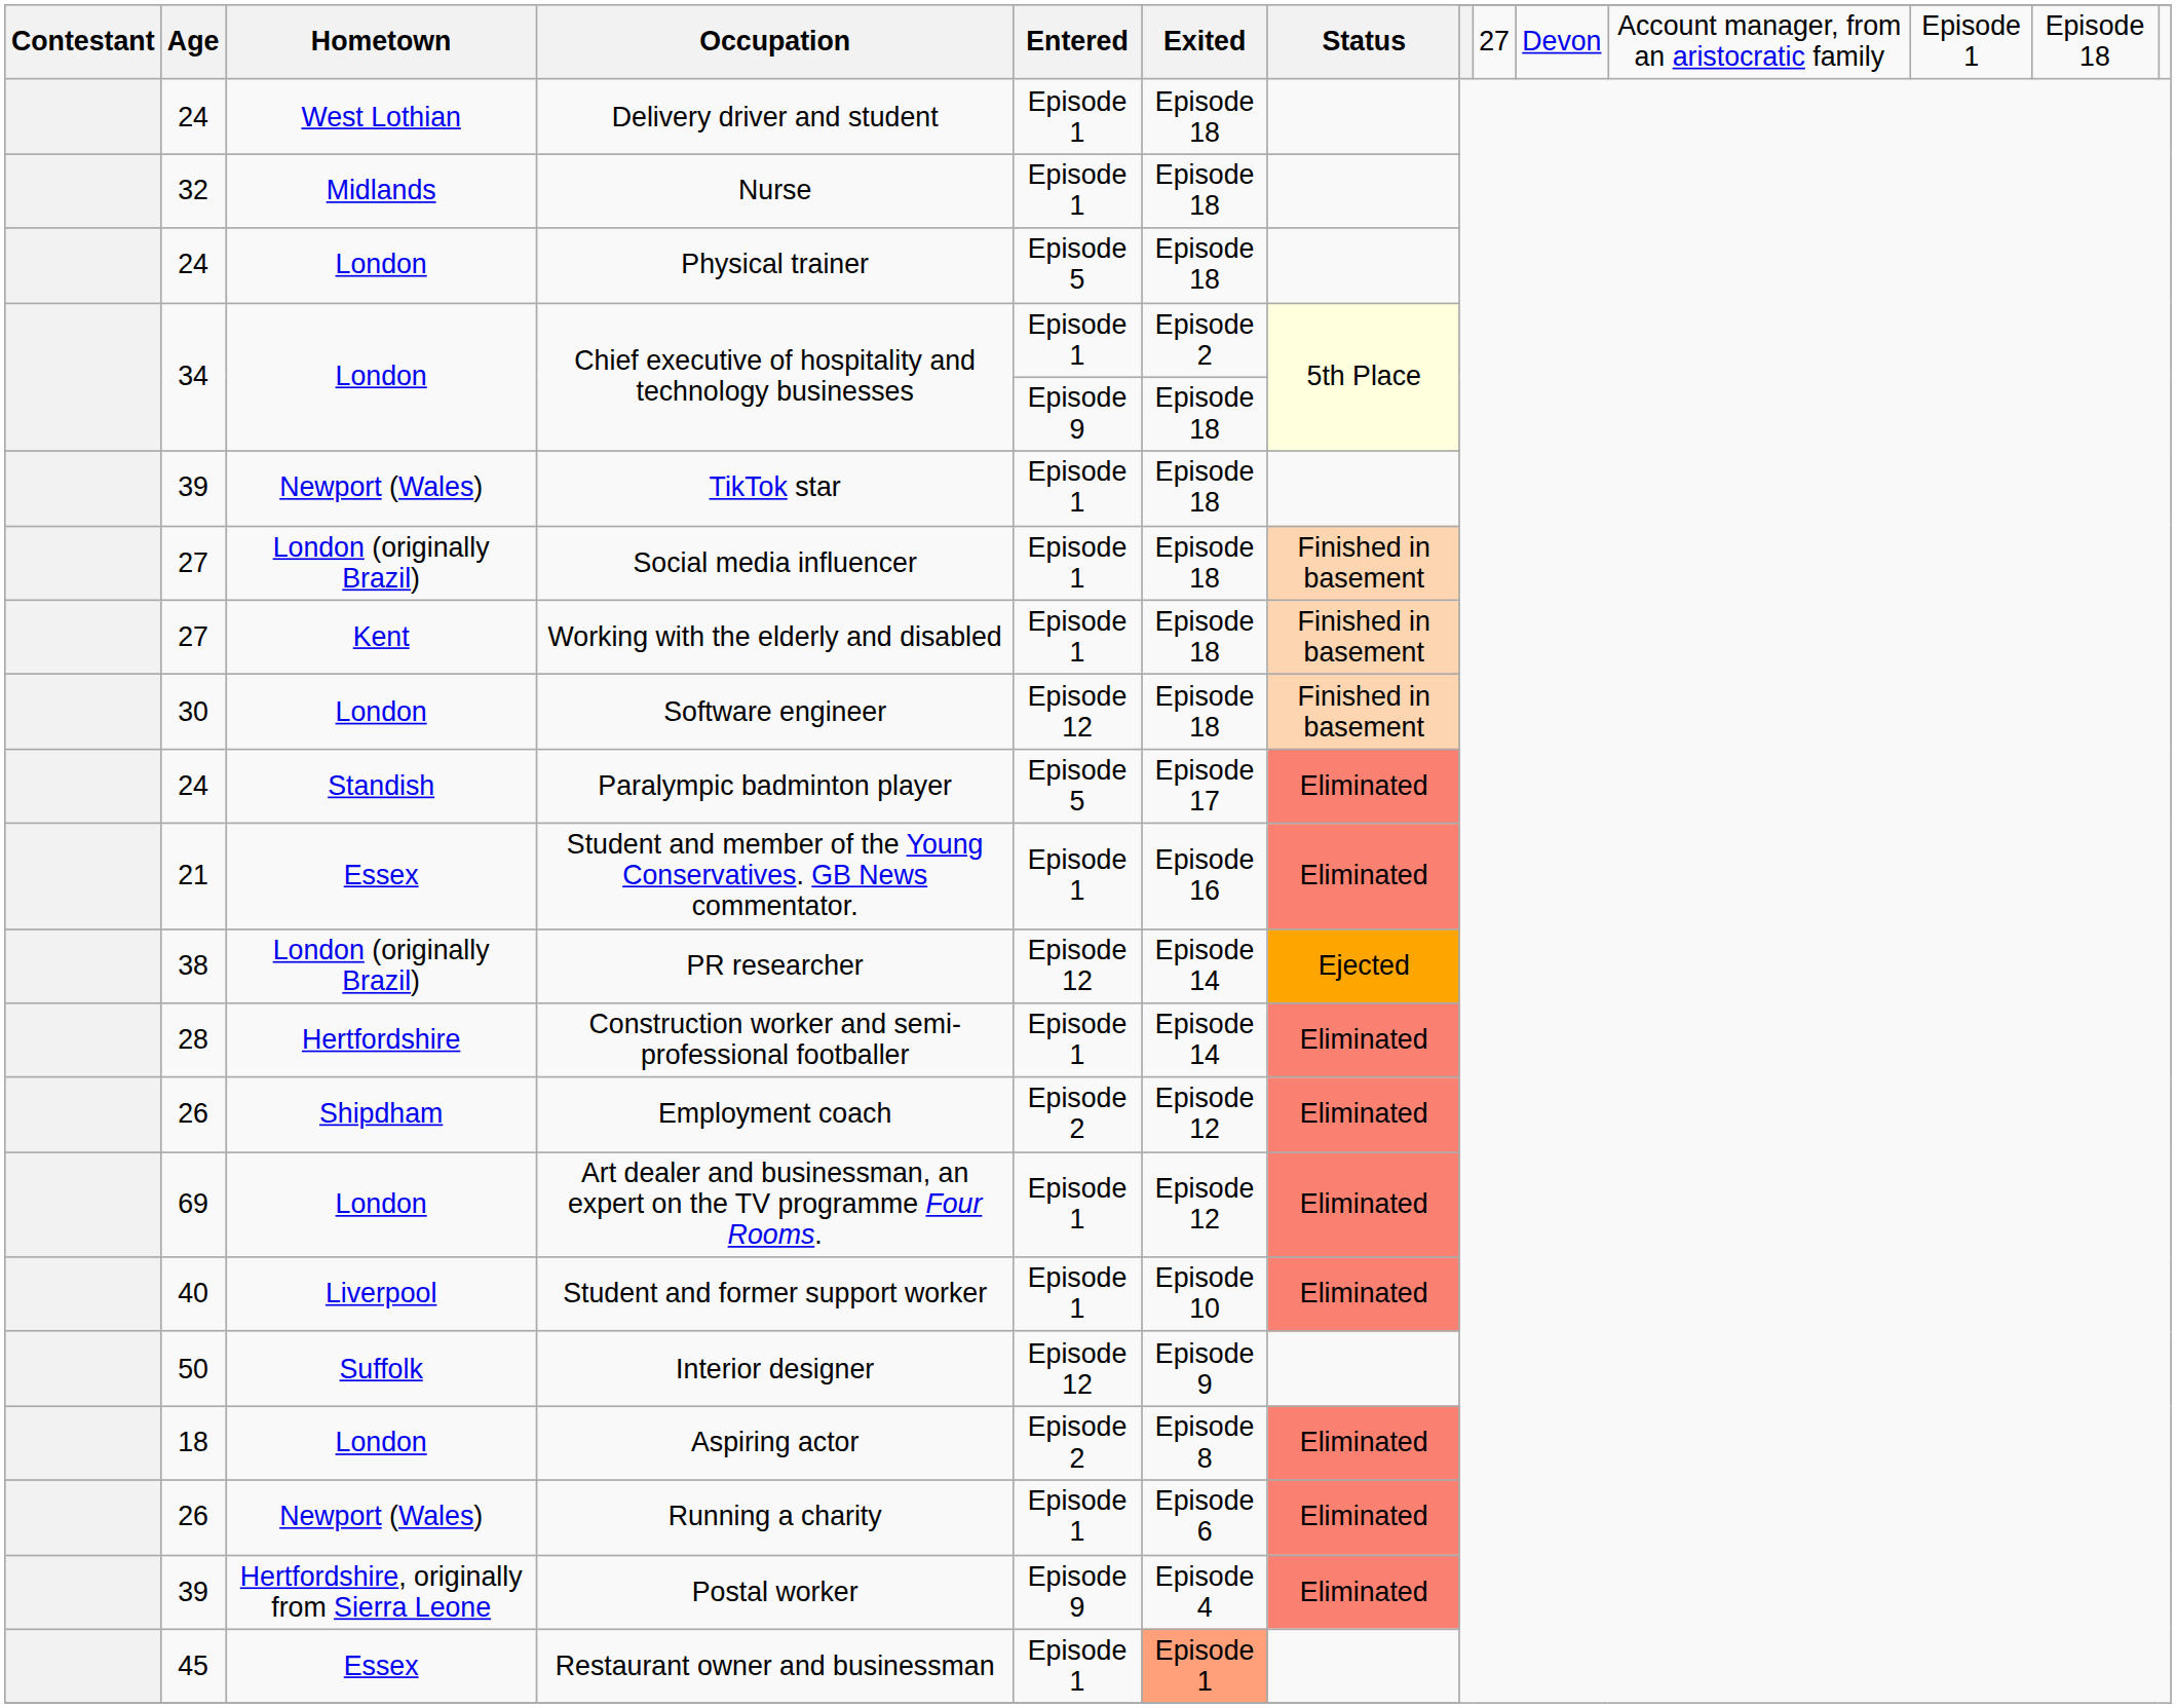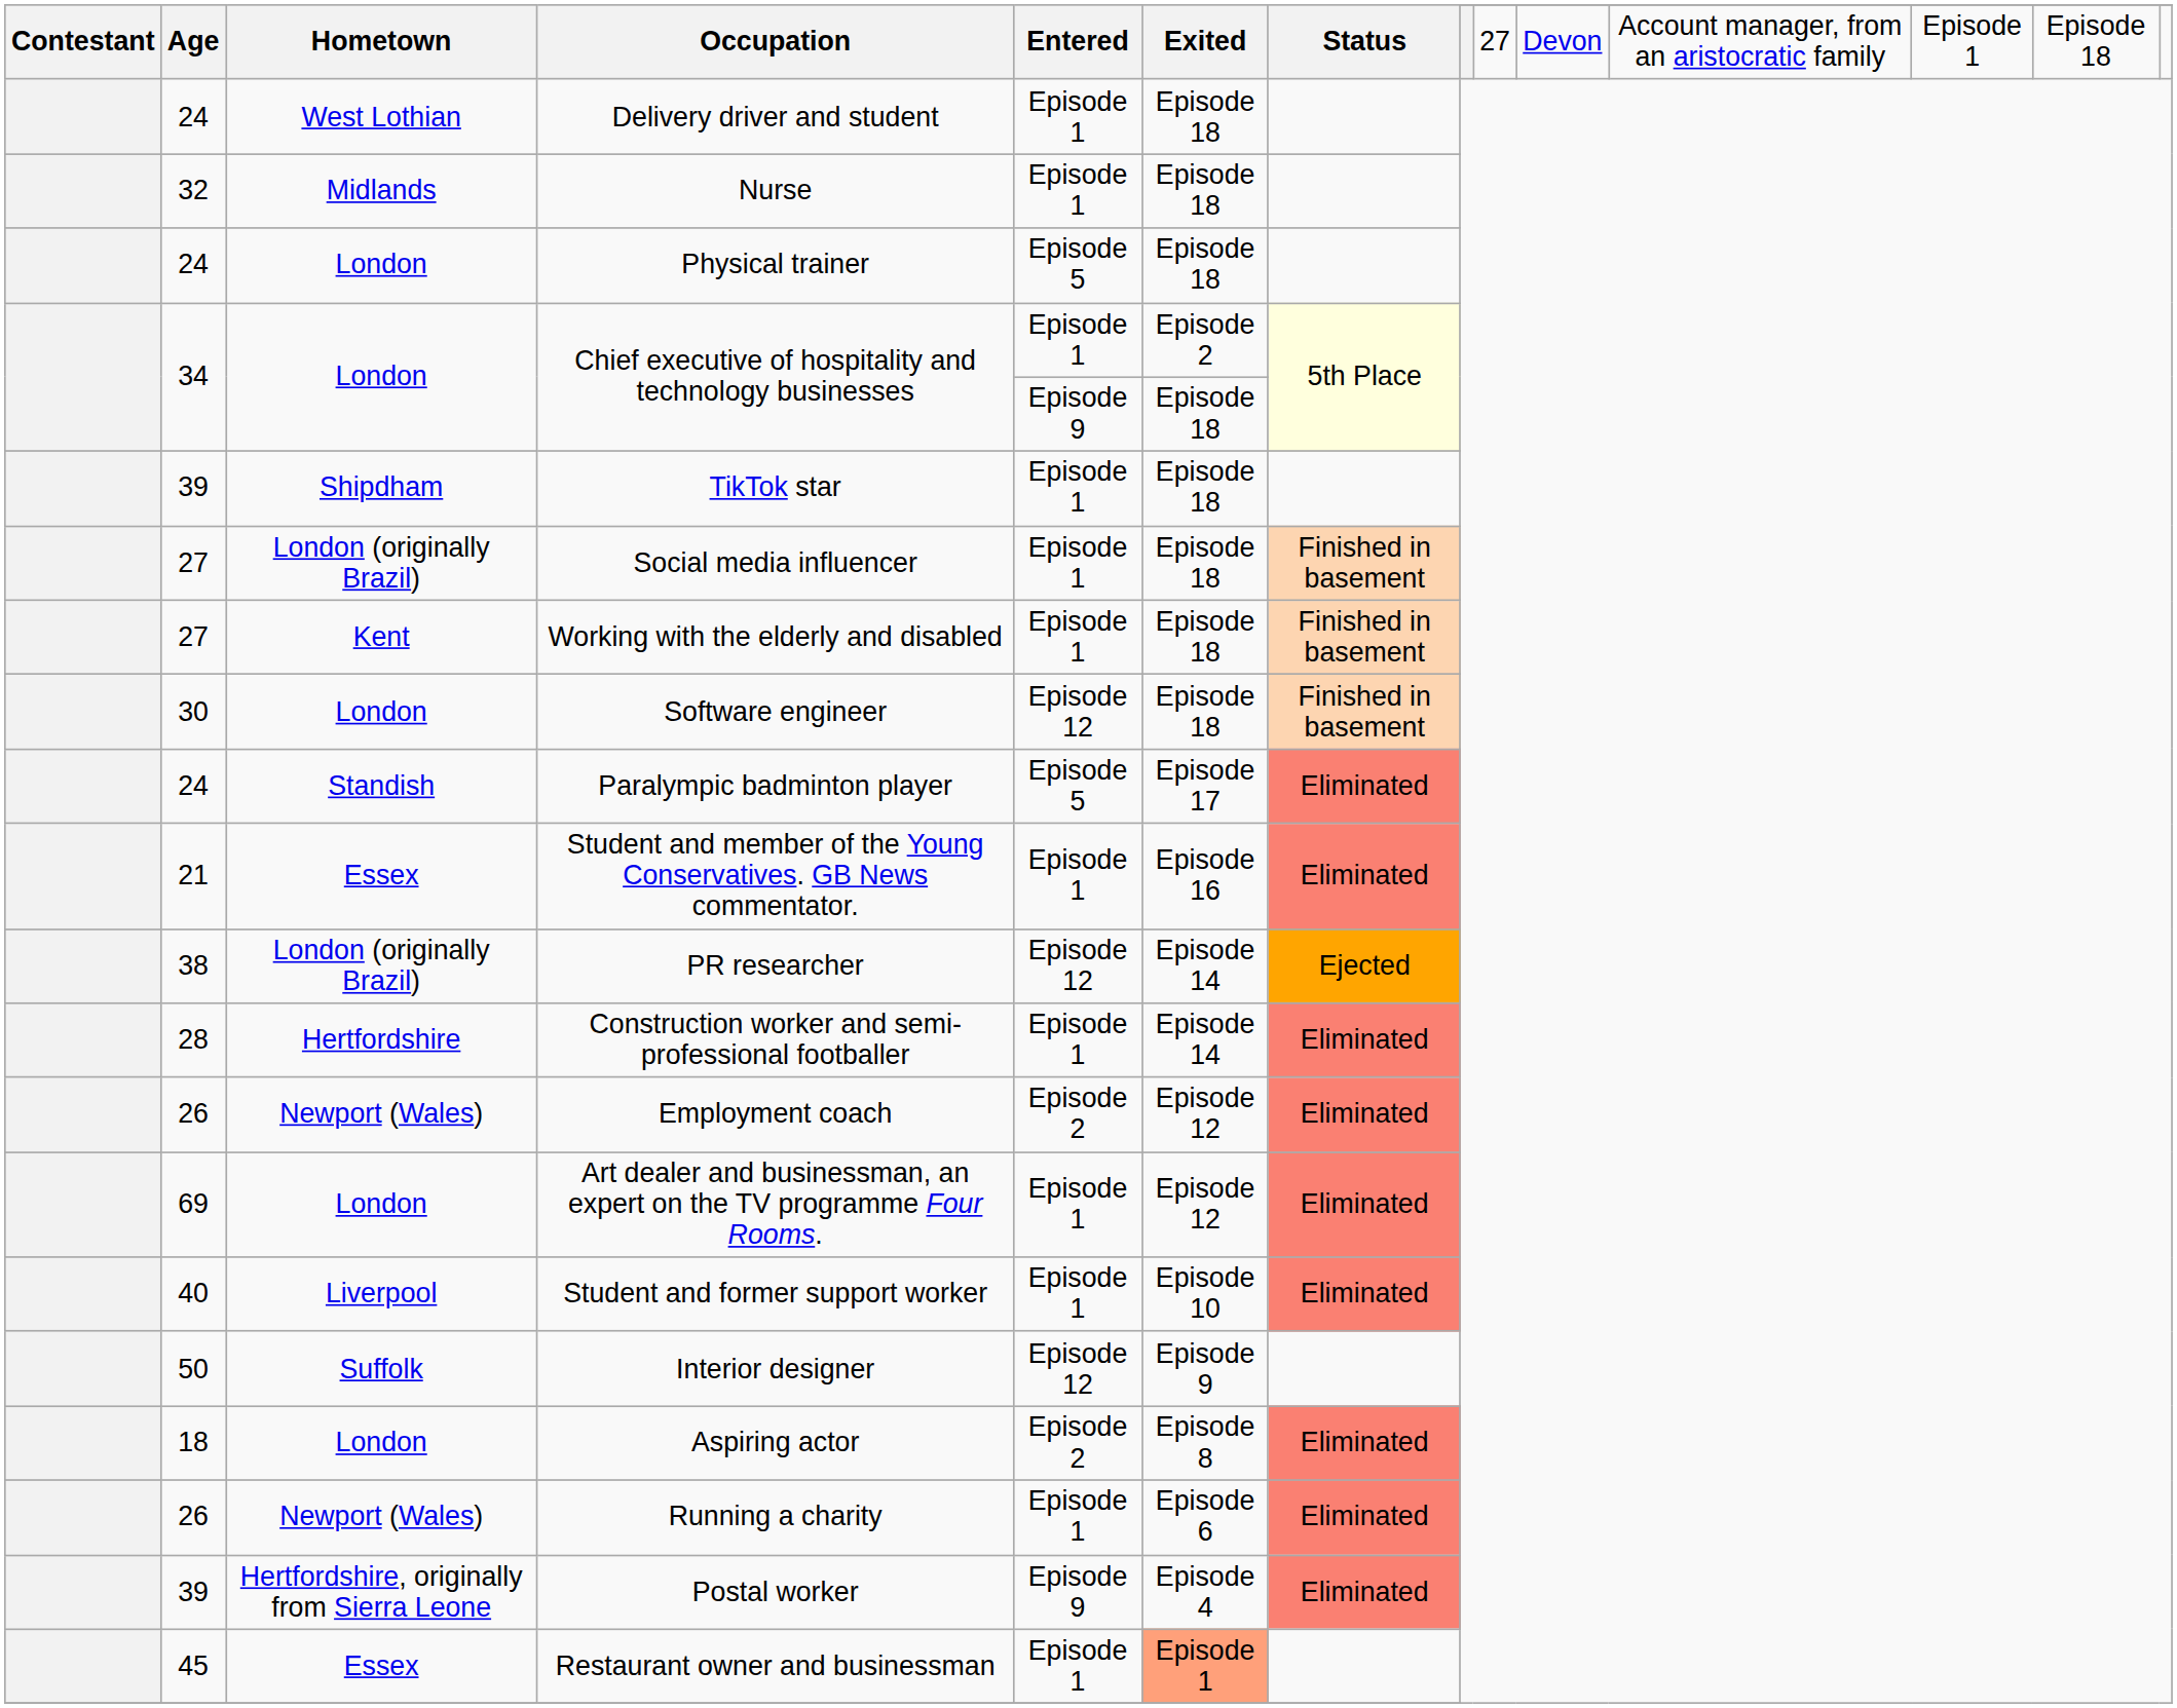 <table class="wikitable sortable" style="margin:auto; text-align:center">
 <tr>
 <th rowspan="2" scope="col">Contestant</th>
 <th rowspan="2" scope="col">Age</th>
 <th rowspan="2" scope="col">Hometown</th>
 <th rowspan="2" scope="col">Occupation</th>
 <th rowspan="2" scope="col">Entered</th>
 <th rowspan="2" scope="col">Exited</th>
 <th rowspan="2" scope="col">Status</th>
 </tr>
 <tr>
 <th scope="row" style="text-align:center;font-weight:normal"><strong></strong></th>
 <td>27</td>
 <td><a href='#'>Devon</a></td>
 <td>Account manager, from an <a href='#'>aristocratic</a> family</td>
 <td>Episode 1</td>
 <td>Episode 18</td>
 <td></td>
 </tr>
 <tr>
 <th scope="row" style="text-align:center;font-weight:normal"><strong></strong></th>
 <td>24</td>
 <td><a href='#'>West Lothian</a></td>
 <td>Delivery driver and student</td>
 <td>Episode 1</td>
 <td>Episode 18</td>
 <td></td>
 </tr>
 <tr>
 <th scope="row" style="text-align:center;font-weight:normal"><strong></strong></th>
 <td>32</td>
 <td><a href='#'>Midlands</a></td>
 <td>Nurse</td>
 <td>Episode 1</td>
 <td>Episode 18</td>
 <td></td>
 </tr>
 <tr>
 <th scope="row" style="text-align:center;font-weight:normal"><strong></strong></th>
 <td>24</td>
 <td><a href='#'>London</a></td>
 <td>Physical trainer</td>
 <td>Episode 5</td>
 <td>Episode 18</td>
 <td></td>
 </tr>
 <tr>
 <th scope="row" style="text-align:center;font-weight:normal" rowspan=2><strong></strong></th>
 <td rowspan=2>34</td>
 <td rowspan=2><a href='#'>London</a></td>
 <td rowspan=2>Chief executive of hospitality and technology businesses</td>
 <td>Episode 1</td>
 <td>Episode 2</td>
 <td align="center" rowspan="2" style="background:#FFD">5th Place</td>
 </tr>
 <tr>
 <td>Episode 9</td>
 <td>Episode 18</td>
 </tr>
 <tr>
 <th scope="row" style="text-align:center;font-weight:normal"><strong></strong></th>
 <td>39</td>
-<td><a href='#'>Newport</a> (<a href='#'>Wales</a>)</td>
+<td><a href='#'>Shipdham</a></td>
 <td><a href='#'>TikTok</a> star</td>
 <td>Episode 1</td>
 <td>Episode 18</td>
 <td></td>
 </tr>
 <tr>
 <th scope="row" style="text-align:center;font-weight:normal"><strong></strong></th>
 <td>27</td>
 <td><a href='#'>London</a> (originally <a href='#'>Brazil</a>)</td>
 <td>Social media influencer</td>
 <td>Episode 1</td>
 <td>Episode 18</td>
 <td style="background:#FDD5B1">Finished in basement</td>
 </tr>
 <tr>
 <th scope="row" style="text-align:center;font-weight:normal"><strong></strong></th>
 <td>27</td>
 <td><a href='#'>Kent</a></td>
 <td>Working with the elderly and disabled</td>
 <td>Episode 1</td>
 <td>Episode 18</td>
 <td style="background:#FDD5B1">Finished in basement</td>
 </tr>
 <tr>
 <th scope="row" style="text-align:center;font-weight:normal"><strong></strong></th>
 <td>30</td>
 <td><a href='#'>London</a></td>
 <td>Software engineer</td>
 <td>Episode 12</td>
 <td>Episode 18</td>
 <td style="background:#FDD5B1">Finished in basement</td>
 </tr>
 <tr>
 <th scope="row" style="text-align:center;font-weight:normal"><strong></strong></th>
 <td>24</td>
 <td><a href='#'>Standish</a></td>
 <td>Paralympic badminton player</td>
 <td>Episode 5</td>
 <td>Episode 17</td>
 <td style="background:salmon">Eliminated</td>
 </tr>
 <tr>
 <th scope="row" style="text-align:center;font-weight:normal"><strong></strong></th>
 <td>21</td>
 <td><a href='#'>Essex</a></td>
 <td>Student and member of the <a href='#'>Young Conservatives</a>. <a href='#'>GB News</a> commentator.</td>
 <td>Episode 1</td>
 <td>Episode 16</td>
 <td style="background:salmon">Eliminated</td>
 </tr>
 <tr>
 <th scope="row" style="text-align:center;font-weight:normal"><strong></strong></th>
 <td>38</td>
 <td><a href='#'>London</a> (originally <a href='#'>Brazil</a>)</td>
 <td>PR researcher</td>
 <td>Episode 12</td>
 <td>Episode 14</td>
 <td style="background:orange">Ejected</td>
 </tr>
 <tr>
 <th scope="row" style="text-align:center;font-weight:normal"><strong></strong></th>
 <td>28</td>
 <td><a href='#'>Hertfordshire</a></td>
 <td>Construction worker and semi-professional footballer</td>
 <td>Episode 1</td>
 <td>Episode 14</td>
 <td style="background:salmon">Eliminated</td>
 </tr>
 <tr>
 <th scope="row" style="text-align:center;font-weight:normal"><strong></strong></th>
 <td>26</td>
-<td><a href='#'>Shipdham</a></td>
+<td><a href='#'>Newport</a> (<a href='#'>Wales</a>)</td>
 <td>Employment coach</td>
 <td>Episode 2</td>
 <td>Episode 12</td>
 <td style="background:salmon">Eliminated</td>
 </tr>
 <tr>
 <th scope="row" style="text-align:center;font-weight:normal"><strong></strong></th>
 <td>69</td>
 <td><a href='#'>London</a></td>
 <td>Art dealer and businessman, an expert on the TV programme <em><a href='#'>Four Rooms</a></em>.</td>
 <td>Episode 1</td>
 <td>Episode 12</td>
 <td style="background:salmon">Eliminated</td>
 </tr>
 <tr>
 <th scope="row" style="text-align:center;font-weight:normal"><strong></strong></th>
 <td>40</td>
 <td><a href='#'>Liverpool</a></td>
 <td>Student and former support worker</td>
 <td>Episode 1</td>
 <td>Episode 10</td>
 <td style="background:salmon">Eliminated</td>
 </tr>
 <tr>
 <th scope="row" style="text-align:center;font-weight:normal"><strong></strong></th>
 <td>50</td>
 <td><a href='#'>Suffolk</a></td>
 <td>Interior designer</td>
 <td>Episode 12</td>
 <td>Episode 9</td>
 <td></td>
 </tr>
 <tr>
 <th scope="row" style="text-align:center;font-weight:normal"><strong></strong></th>
 <td>18</td>
 <td><a href='#'>London</a></td>
 <td>Aspiring actor</td>
 <td>Episode 2</td>
 <td>Episode 8</td>
 <td style="background:salmon">Eliminated</td>
 </tr>
 <tr>
 <th scope="row" style="text-align:center;font-weight:normal"><strong></strong></th>
 <td>26</td>
 <td><a href='#'>Newport</a> (<a href='#'>Wales</a>)</td>
 <td>Running a charity</td>
 <td>Episode 1</td>
 <td>Episode 6</td>
 <td style="background:salmon">Eliminated</td>
 </tr>
 <tr>
 <th scope="row" style="text-align:center;font-weight:normal"><strong></strong></th>
 <td>39</td>
 <td><a href='#'>Hertfordshire</a>, originally from <a href='#'>Sierra Leone</a></td>
 <td>Postal worker</td>
 <td>Episode 9</td>
 <td>Episode 4</td>
 <td style="background:salmon">Eliminated</td>
 </tr>
 <tr>
 <th scope="row" style="text-align:center;font-weight:normal"><strong></strong></th>
 <td>45</td>
 <td><a href='#'>Essex</a></td>
 <td>Restaurant owner and businessman</td>
 <td>Episode 1</td>
 <td style="background: lightsalmon;">Episode 1</td>
 <td></td>
 </tr>
 <tr>
 </tr>
 </table>
